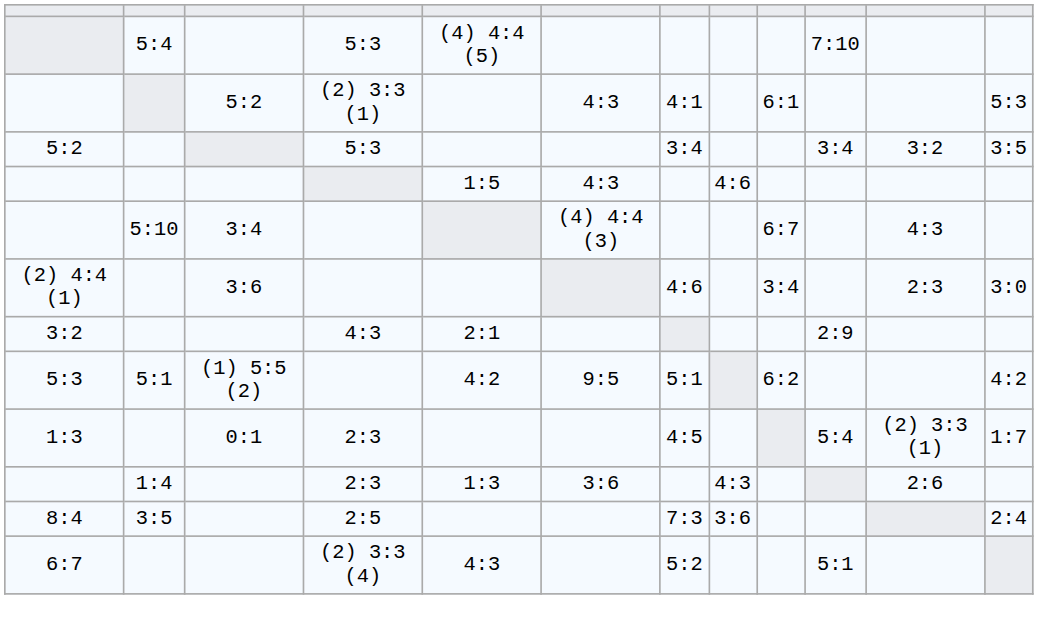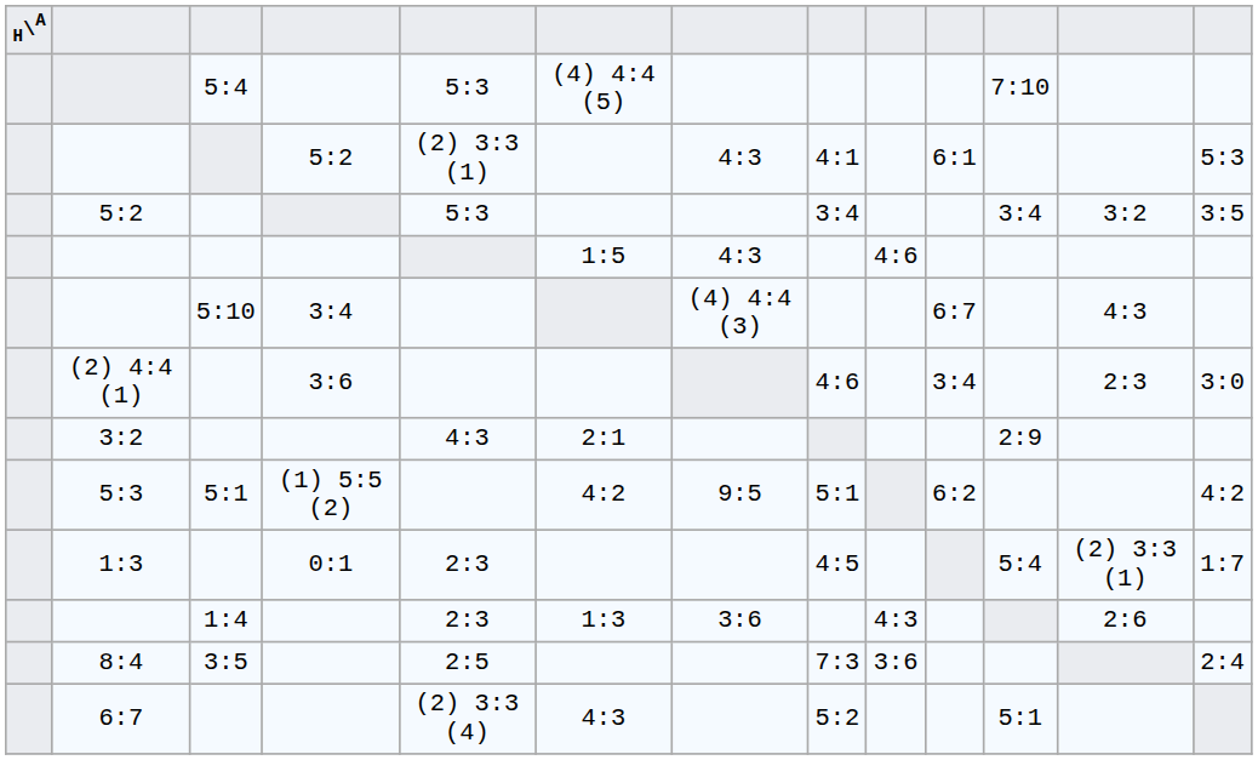 <table border="1" cellpadding="3" cellspacing="0" style="background: #f5faff; border: 1px solid #aaa; border-collapse: collapse; font-size: 95%; margin: auto; text-align: center; width="66%">
 <tr style="background: #eaecf0">
+<td><strong><small><sub>H</sub>\<sup>A</sup></small></strong></td>
 <td></td>
 <td></td>
 <td></td>
 <td></td>
 <td></td>
 <td></td>
 <td></td>
 <td></td>
 <td></td>
 <td></td>
 <td></td>
 <td></td>
 </tr>
 <tr>
 <td bgcolor="#eaecf0"></td>
+<td bgcolor="#eaecf0"></td>
 <td>5:4</td>
 <td></td>
 <td>5:3</td>
 <td>(4) 4:4 (5)</td>
 <td></td>
 <td></td>
 <td></td>
 <td></td>
 <td>7:10</td>
 <td></td>
 <td></td>
 </tr>
 <tr>
+<td bgcolor="#eaecf0"></td>
 <td></td>
 <td bgcolor="#eaecf0"></td>
 <td>5:2</td>
 <td>(2) 3:3 (1)</td>
 <td></td>
 <td>4:3</td>
 <td>4:1</td>
 <td></td>
 <td>6:1</td>
 <td></td>
 <td></td>
 <td>5:3</td>
 </tr>
 <tr>
+<td bgcolor="#eaecf0"></td>
 <td>5:2</td>
 <td></td>
 <td bgcolor="#eaecf0"></td>
 <td>5:3</td>
 <td></td>
 <td></td>
 <td>3:4</td>
 <td></td>
 <td></td>
 <td>3:4</td>
 <td>3:2</td>
 <td>3:5</td>
 </tr>
 <tr>
+<td bgcolor="#eaecf0"></td>
 <td></td>
 <td></td>
 <td></td>
 <td bgcolor="#eaecf0"></td>
 <td>1:5</td>
 <td>4:3</td>
 <td></td>
 <td>4:6</td>
 <td></td>
 <td></td>
 <td></td>
 <td></td>
 </tr>
 <tr>
+<td bgcolor="#eaecf0"></td>
 <td></td>
 <td>5:10</td>
 <td>3:4</td>
 <td></td>
 <td bgcolor="#eaecf0"></td>
 <td>(4) 4:4 (3)</td>
 <td></td>
 <td></td>
 <td>6:7</td>
 <td></td>
 <td>4:3</td>
 <td></td>
 </tr>
 <tr>
+<td bgcolor="#eaecf0"></td>
 <td>(2) 4:4 (1)</td>
 <td></td>
 <td>3:6</td>
 <td></td>
 <td></td>
 <td bgcolor="#eaecf0"></td>
 <td>4:6</td>
 <td></td>
 <td>3:4</td>
 <td></td>
 <td>2:3</td>
 <td>3:0</td>
 </tr>
 <tr>
+<td bgcolor="#eaecf0"></td>
 <td>3:2</td>
 <td></td>
 <td></td>
 <td>4:3</td>
 <td>2:1</td>
 <td></td>
 <td bgcolor="#eaecf0"></td>
 <td></td>
 <td></td>
 <td>2:9</td>
 <td></td>
 <td></td>
 </tr>
 <tr>
+<td bgcolor="#eaecf0"></td>
 <td>5:3</td>
 <td>5:1</td>
 <td>(1) 5:5 (2)</td>
 <td></td>
 <td>4:2</td>
 <td>9:5</td>
 <td>5:1</td>
 <td bgcolor="#eaecf0"></td>
 <td>6:2</td>
 <td></td>
 <td></td>
 <td>4:2</td>
 </tr>
 <tr>
+<td bgcolor="#eaecf0"></td>
 <td>1:3</td>
 <td></td>
 <td>0:1</td>
 <td>2:3</td>
 <td></td>
 <td></td>
 <td>4:5</td>
 <td></td>
 <td bgcolor="#eaecf0"></td>
 <td>5:4</td>
 <td>(2) 3:3 (1)</td>
 <td>1:7</td>
 </tr>
 <tr>
+<td bgcolor="#eaecf0"></td>
 <td></td>
 <td>1:4</td>
 <td></td>
 <td>2:3</td>
 <td>1:3</td>
 <td>3:6</td>
 <td></td>
 <td>4:3</td>
 <td></td>
 <td bgcolor="#eaecf0"></td>
 <td>2:6</td>
 <td></td>
 </tr>
 <tr>
+<td bgcolor="#eaecf0"></td>
 <td>8:4</td>
 <td>3:5</td>
 <td></td>
 <td>2:5</td>
 <td></td>
 <td></td>
 <td>7:3</td>
 <td>3:6</td>
 <td></td>
 <td></td>
 <td bgcolor="#eaecf0"></td>
 <td>2:4</td>
 </tr>
 <tr>
+<td bgcolor="#eaecf0"></td>
 <td>6:7</td>
 <td></td>
 <td></td>
 <td>(2) 3:3 (4)</td>
 <td>4:3</td>
 <td></td>
 <td>5:2</td>
 <td></td>
 <td></td>
 <td>5:1</td>
 <td></td>
 <td bgcolor="#eaecf0"></td>
 </tr>
 </table>
